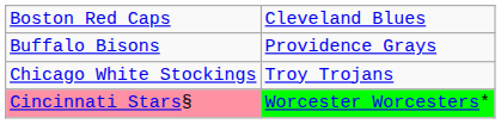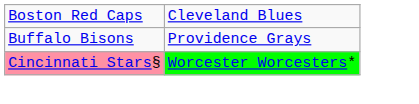 <table class="wikitable" style="font-size:100%;line-height:1.1;">
 <tr>
 <td><a href='#'>Boston Red Caps</a></td>
 <td><a href='#'>Cleveland Blues</a></td>
 </tr>
 <tr>
 <td><a href='#'>Buffalo Bisons</a></td>
 <td><a href='#'>Providence Grays</a></td>
 </tr>
 <tr>
-<td><a href='#'>Chicago White Stockings</a></td>
-<td><a href='#'>Troy Trojans</a></td>
-</tr>
-<tr>
 <td style="background-color:#FF91A4;"><a href='#'>Cincinnati Stars</a>§</td>
 <td style="background-color:#00FF00;"><a href='#'>Worcester Worcesters</a>*</td>
 </tr>
 </table>
